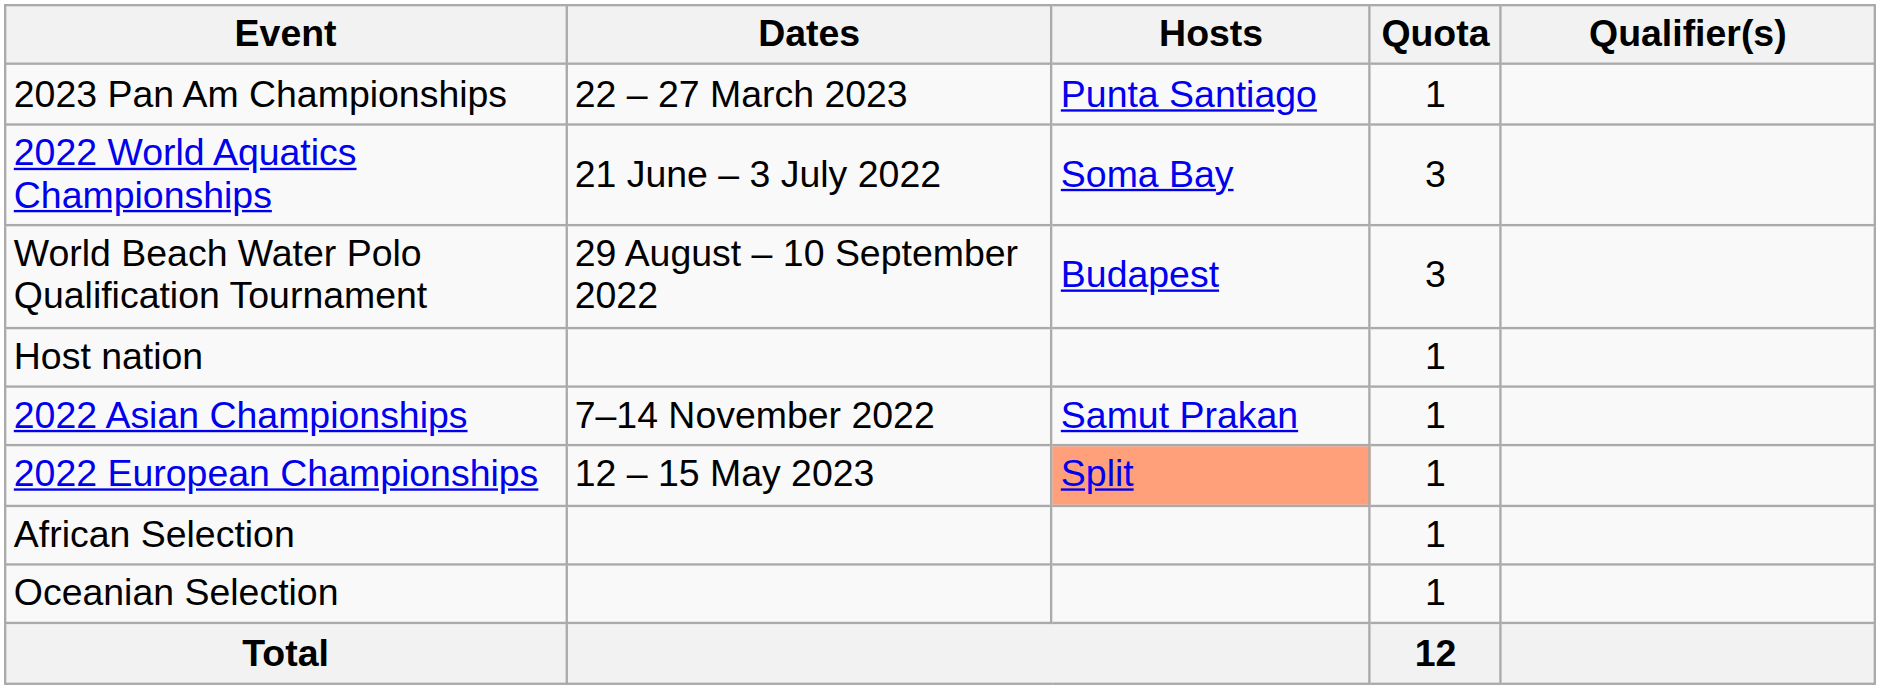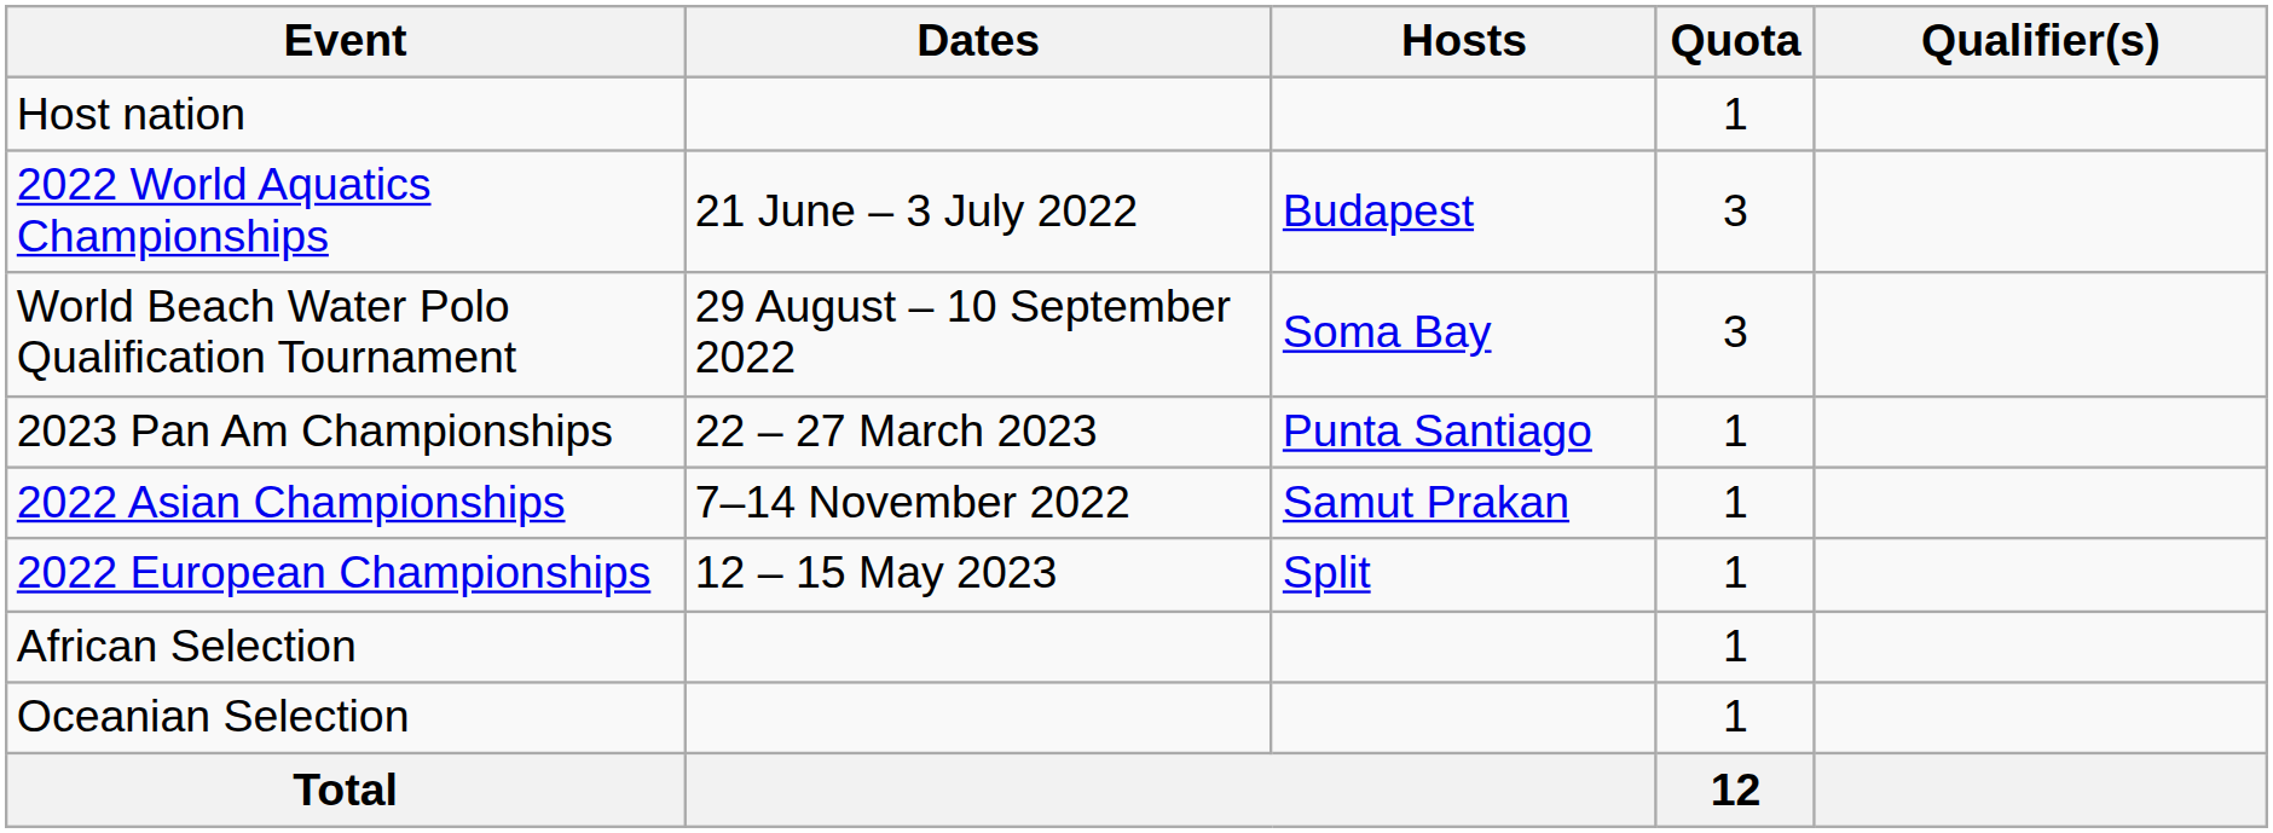 <table class="wikitable" style="width: 800px;">
 <tr>
 <th style="width: 30%;">Event</th>
 <th style-"width: 23%;">Dates</th>
 <th style="width: 17%;">Hosts</th>
 <th style="width: 7%;">Quota</th>
 <th style="width: 20%;">Qualifier(s)</th>
 </tr>
 <tr>
-<td>2023 Pan Am Championships</td>
-<td>22 – 27 March 2023</td>
-<td> <a href='#'>Punta Santiago</a></td>
+<td>Host nation</td>
+<td></td>
+<td></td>
 <td align="center">1</td>
 <td></td>
 </tr>
 <tr>
 <td><a href='#'>2022 World Aquatics Championships</a></td>
 <td>21 June – 3 July 2022</td>
-<td> <a href='#'>Soma Bay</a></td>
+<td> <a href='#'>Budapest</a></td>
 <td align="center">3</td>
 <td><br><br></td>
 </tr>
 <tr>
 <td>World Beach Water Polo Qualification Tournament</td>
 <td>29 August – 10 September 2022</td>
-<td> <a href='#'>Budapest</a></td>
+<td> <a href='#'>Soma Bay</a></td>
 <td align="center">3</td>
 <td><br><br></td>
 </tr>
 <tr>
-<td>Host nation</td>
-<td></td>
-<td></td>
+<td>2023 Pan Am Championships</td>
+<td>22 – 27 March 2023</td>
+<td> <a href='#'>Punta Santiago</a></td>
 <td align="center">1</td>
 <td></td>
 </tr>
 <tr>
 <td><a href='#'>2022 Asian Championships</a></td>
 <td>7–14 November 2022</td>
 <td> <a href='#'>Samut Prakan</a></td>
 <td align="center">1</td>
 <td></td>
 </tr>
 <tr>
 <td><a href='#'>2022 European Championships</a></td>
 <td>12 – 15 May 2023</td>
-<td style="background: lightsalmon;"> <a href='#'>Split</a></td>
+<td> <a href='#'>Split</a></td>
 <td align="center">1</td>
 <td></td>
 </tr>
 <tr>
 <td>African Selection</td>
 <td></td>
 <td></td>
 <td align="center">1</td>
 <td></td>
 </tr>
 <tr>
 <td>Oceanian Selection</td>
 <td></td>
 <td></td>
 <td align="center">1</td>
 <td></td>
 </tr>
 <tr>
 <th>Total</th>
 <th colspan="2"></th>
 <th>12</th>
 <th></th>
 </tr>
 </table>
